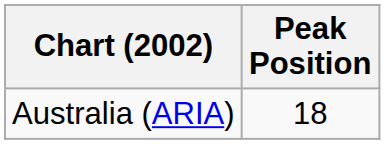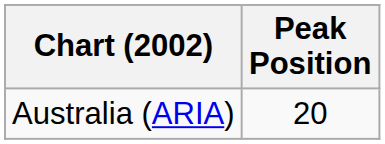 <table class="wikitable">
 <tr>
 <th align="left">Chart (2002)</th>
 <th align="left">Peak<br>Position</th>
 </tr>
 <tr>
 <td align="left">Australia (<a href='#'>ARIA</a>)</td>
-<td align="center">18</td>
+<td align="center">20</td>
 </tr>
 </table>
